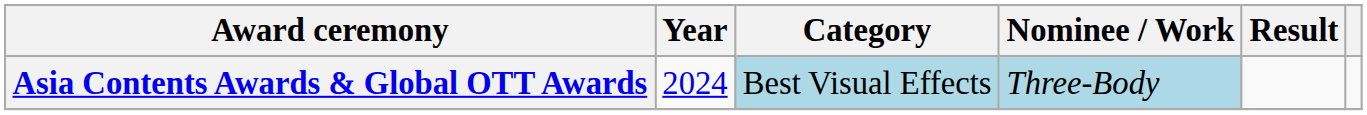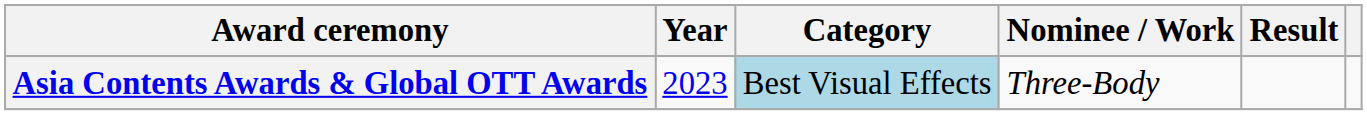 <table class="wikitable plainrowheaders sortable">
 <tr>
 <th scope="col">Award ceremony </th>
 <th scope="col">Year</th>
 <th scope="col">Category </th>
 <th scope="col">Nominee / Work</th>
 <th scope="col">Result</th>
 <th scope="col" class="unsortable"></th>
 </tr>
 <tr>
 <th rowspan="1" scope="row"><a href='#'>Asia Contents Awards & Global OTT Awards</a></th>
-<td rowspan="1" style="text-align:center"><a href='#'>2024</a></td>
+<td rowspan="1" style="text-align:center"><a href='#'>2023</a></td>
 <td style="background: lightblue;">Best Visual Effects</td>
-<td style="background: lightblue;"><em>Three-Body</em></td>
+<td><em>Three-Body</em></td>
 <td></td>
 <td style="text-align: center;"></td>
 </tr>
 <tr>
 </tr>
 </table>
